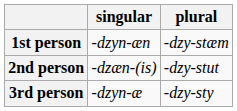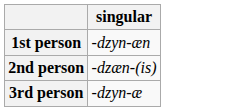 <table class="wikitable">
 <tr>
 <th></th>
 <th>singular</th>
-<th>plural</th>
 </tr>
 <tr>
 <th>1st person</th>
 <td><em>-dzyn-ӕn</em></td>
-<td><em>-dzy-stӕm</em></td>
 </tr>
 <tr>
 <th>2nd person</th>
 <td><em>-dzӕn-(is)</em></td>
-<td><em>-dzy-stut</em></td>
 </tr>
 <tr>
 <th>3rd person</th>
 <td><em>-dzyn-ӕ</em></td>
-<td><em>-dzy-sty</em></td>
 </tr>
 </table>
